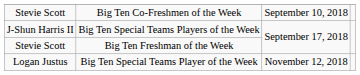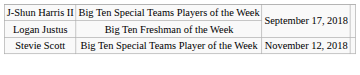 <table class="wikitable" style="text-align: center">
 <tr>
-</tr>
-<tr>
-<td rowspan="1">Stevie Scott</td>
-<td rowspan="1">Big Ten Co-Freshmen of the Week</td>
-<td>September 10, 2018</td>
-<td></td>
 </tr>
 <tr>
 <td rowspan="1">J-Shun Harris II</td>
 <td rowspan="1">Big Ten Special Teams Players of the Week</td>
 <td rowspan="2">September 17, 2018</td>
 <td rowspan="2"></td>
 </tr>
 <tr>
-<td rowspan="1">Stevie Scott</td>
+<td rowspan="1">Logan Justus</td>
 <td rowspan="1">Big Ten Freshman of the Week</td>
 </tr>
 <tr>
-<td rowspan="1">Logan Justus</td>
+<td rowspan="1">Stevie Scott</td>
 <td rowspan="1">Big Ten Special Teams Player of the Week</td>
 <td>November 12, 2018</td>
 <td></td>
 </tr>
 </table>
